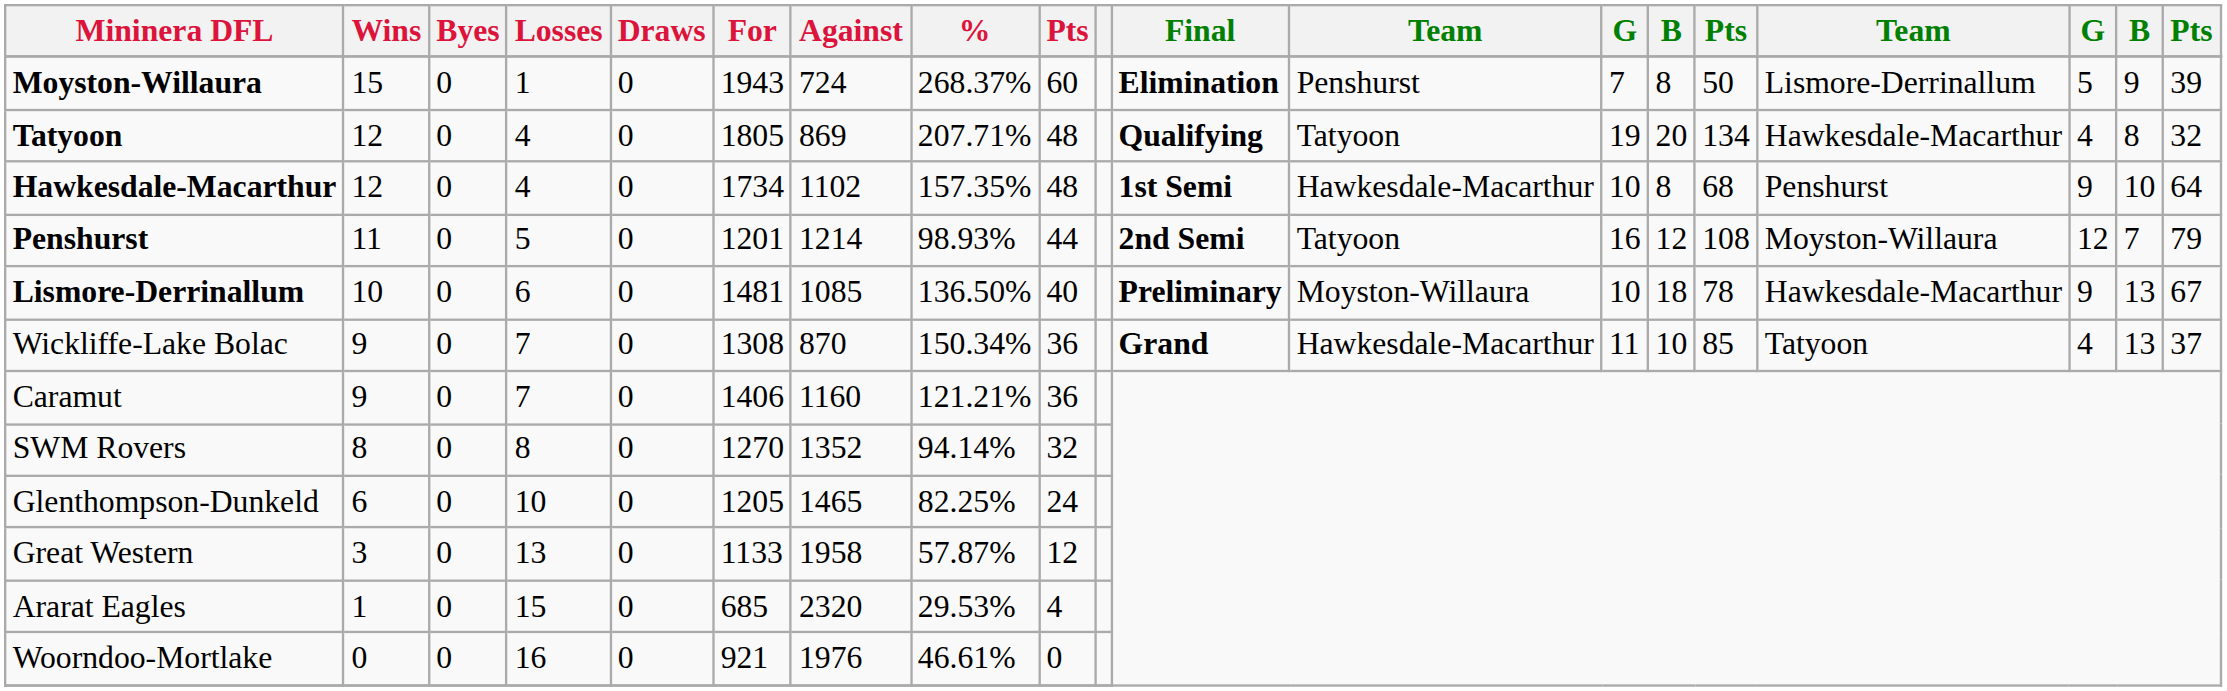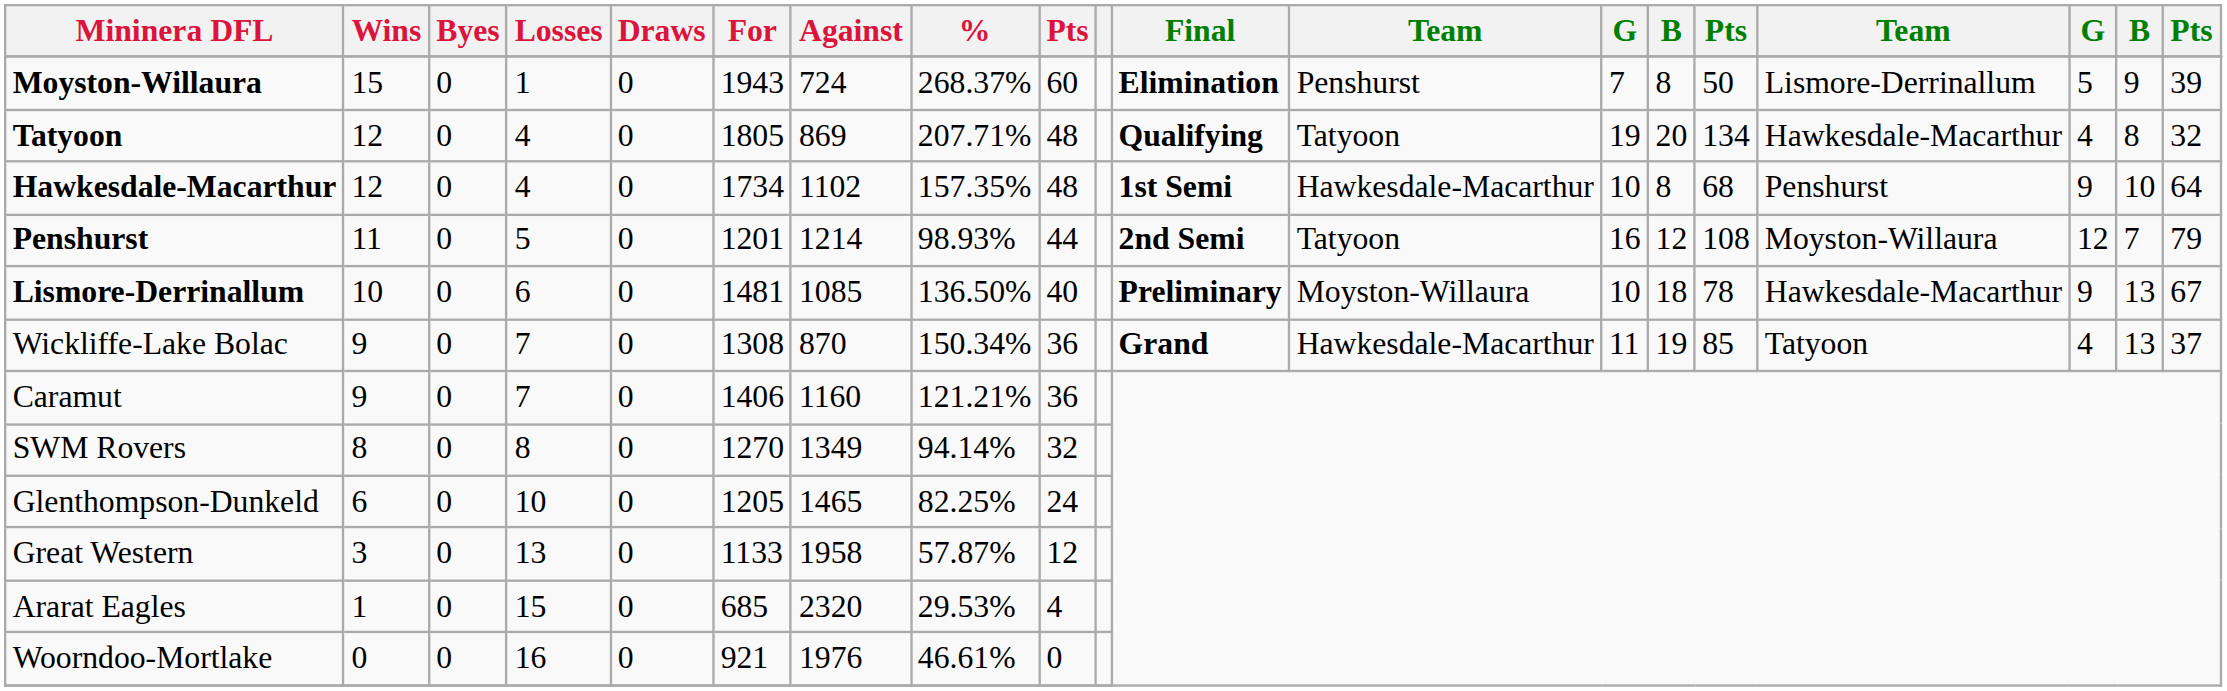 <table style="font-size: 85%; text-align: left;" class="wikitable">
 <tr>
 <th style="color:crimson">Mininera DFL</th>
 <th style="color:crimson">Wins</th>
 <th style="color:crimson">Byes</th>
 <th style="color:crimson">Losses</th>
 <th style="color:crimson">Draws</th>
 <th style="color:crimson">For</th>
 <th style="color:crimson">Against</th>
 <th style="color:crimson">%</th>
 <th style="color:crimson">Pts</th>
 <th></th>
 <th style="color:green">Final</th>
 <th style="color:green">Team</th>
 <th style="color:green">G</th>
 <th style="color:green">B</th>
 <th style="color:green">Pts</th>
 <th style="color:green">Team</th>
 <th style="color:green">G</th>
 <th style="color:green">B</th>
 <th style="color:green">Pts</th>
 </tr>
 <tr>
 </tr>
 <tr>
 </tr>
 <tr>
 <td><strong>	Moyston-Willaura	</strong></td>
 <td>15</td>
 <td>0</td>
 <td>1</td>
 <td>0</td>
 <td>1943</td>
 <td>724</td>
 <td>268.37%</td>
 <td>60</td>
 <td></td>
 <td><strong>Elimination</strong></td>
 <td>Penshurst</td>
 <td>7</td>
 <td>8</td>
 <td>50</td>
 <td>Lismore-Derrinallum</td>
 <td>5</td>
 <td>9</td>
 <td>39</td>
 </tr>
 <tr>
 <td><strong>	Tatyoon	</strong></td>
 <td>12</td>
 <td>0</td>
 <td>4</td>
 <td>0</td>
 <td>1805</td>
 <td>869</td>
 <td>207.71%</td>
 <td>48</td>
 <td></td>
 <td><strong>Qualifying</strong></td>
 <td>Tatyoon</td>
 <td>19</td>
 <td>20</td>
 <td>134</td>
 <td>Hawkesdale-Macarthur</td>
 <td>4</td>
 <td>8</td>
 <td>32</td>
 </tr>
 <tr>
 <td><strong>	Hawkesdale-Macarthur	</strong></td>
 <td>12</td>
 <td>0</td>
 <td>4</td>
 <td>0</td>
 <td>1734</td>
 <td>1102</td>
 <td>157.35%</td>
 <td>48</td>
 <td></td>
 <td><strong>1st Semi</strong></td>
 <td>Hawkesdale-Macarthur</td>
 <td>10</td>
 <td>8</td>
 <td>68</td>
 <td>Penshurst</td>
 <td>9</td>
 <td>10</td>
 <td>64</td>
 </tr>
 <tr>
 <td><strong>	Penshurst	</strong></td>
 <td>11</td>
 <td>0</td>
 <td>5</td>
 <td>0</td>
 <td>1201</td>
 <td>1214</td>
 <td>98.93%</td>
 <td>44</td>
 <td></td>
 <td><strong>2nd Semi</strong></td>
 <td>Tatyoon</td>
 <td>16</td>
 <td>12</td>
 <td>108</td>
 <td>Moyston-Willaura</td>
 <td>12</td>
 <td>7</td>
 <td>79</td>
 </tr>
 <tr>
 <td><strong>	Lismore-Derrinallum	</strong></td>
 <td>10</td>
 <td>0</td>
 <td>6</td>
 <td>0</td>
 <td>1481</td>
 <td>1085</td>
 <td>136.50%</td>
 <td>40</td>
 <td></td>
 <td><strong>Preliminary</strong></td>
 <td>Moyston-Willaura</td>
 <td>10</td>
 <td>18</td>
 <td>78</td>
 <td>Hawkesdale-Macarthur</td>
 <td>9</td>
 <td>13</td>
 <td>67</td>
 </tr>
 <tr>
 <td>Wickliffe-Lake Bolac</td>
 <td>9</td>
 <td>0</td>
 <td>7</td>
 <td>0</td>
 <td>1308</td>
 <td>870</td>
 <td>150.34%</td>
 <td>36</td>
 <td></td>
 <td><strong>Grand</strong></td>
 <td>Hawkesdale-Macarthur</td>
 <td>11</td>
-<td>10</td>
+<td>19</td>
 <td>85</td>
 <td>Tatyoon</td>
 <td>4</td>
 <td>13</td>
 <td>37</td>
 </tr>
 <tr>
 <td>Caramut</td>
 <td>9</td>
 <td>0</td>
 <td>7</td>
 <td>0</td>
 <td>1406</td>
 <td>1160</td>
 <td>121.21%</td>
 <td>36</td>
 <td></td>
 </tr>
 <tr>
 <td>SWM Rovers</td>
 <td>8</td>
 <td>0</td>
 <td>8</td>
 <td>0</td>
 <td>1270</td>
-<td>1352</td>
+<td>1349</td>
 <td>94.14%</td>
 <td>32</td>
 <td></td>
 </tr>
 <tr>
 <td>Glenthompson-Dunkeld</td>
 <td>6</td>
 <td>0</td>
 <td>10</td>
 <td>0</td>
 <td>1205</td>
 <td>1465</td>
 <td>82.25%</td>
 <td>24</td>
 <td></td>
 </tr>
 <tr>
 <td>Great Western</td>
 <td>3</td>
 <td>0</td>
 <td>13</td>
 <td>0</td>
 <td>1133</td>
 <td>1958</td>
 <td>57.87%</td>
 <td>12</td>
 <td></td>
 </tr>
 <tr>
 <td>Ararat Eagles</td>
 <td>1</td>
 <td>0</td>
 <td>15</td>
 <td>0</td>
 <td>685</td>
 <td>2320</td>
 <td>29.53%</td>
 <td>4</td>
 <td></td>
 </tr>
 <tr>
 <td>Woorndoo-Mortlake</td>
 <td>0</td>
 <td>0</td>
 <td>16</td>
 <td>0</td>
 <td>921</td>
 <td>1976</td>
 <td>46.61%</td>
 <td>0</td>
 <td></td>
 </tr>
 <tr>
 </tr>
 </table>
